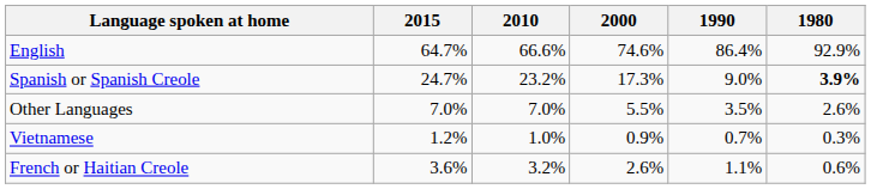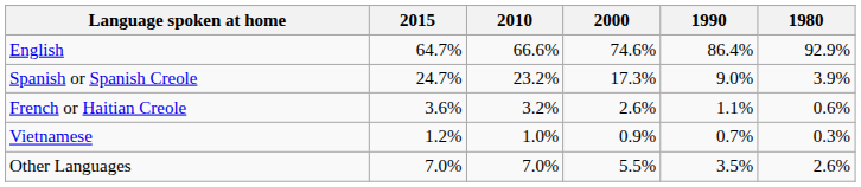 <table class="wikitable" style="font-size: 90%; text-align: right;">
 <tr>
 <th style="width: 20em;">Language spoken at home</th>
 <th style="width: 5em;">2015</th>
 <th style="width: 5em;">2010</th>
 <th style="width: 5em;">2000</th>
 <th style="width: 5em;">1990</th>
 <th style="width: 5em;">1980</th>
 </tr>
 <tr>
 <td style="text-align:left"><a href='#'>English</a></td>
 <td>64.7%</td>
 <td>66.6%</td>
 <td>74.6%</td>
 <td>86.4%</td>
 <td>92.9%</td>
 </tr>
 <tr>
 <td style="text-align:left"><a href='#'>Spanish</a> or <a href='#'>Spanish Creole</a></td>
 <td>24.7%</td>
 <td>23.2%</td>
 <td>17.3%</td>
 <td>9.0%</td>
-<td><strong>3.9%</strong></td>
+<td>3.9%</td>
 </tr>
 <tr>
-<td style="text-align:left">Other Languages</td>
-<td>7.0%</td>
-<td>7.0%</td>
-<td>5.5%</td>
-<td>3.5%</td>
+<td style="text-align:left"><a href='#'>French</a> or <a href='#'>Haitian Creole</a></td>
+<td>3.6%</td>
+<td>3.2%</td>
 <td>2.6%</td>
+<td>1.1%</td>
+<td>0.6%</td>
 </tr>
 <tr>
 <td style="text-align:left"><a href='#'>Vietnamese</a></td>
 <td>1.2%</td>
 <td>1.0%</td>
 <td>0.9%</td>
 <td>0.7%</td>
 <td>0.3%</td>
 </tr>
 <tr>
-<td style="text-align:left"><a href='#'>French</a> or <a href='#'>Haitian Creole</a></td>
-<td>3.6%</td>
-<td>3.2%</td>
+<td style="text-align:left">Other Languages</td>
+<td>7.0%</td>
+<td>7.0%</td>
+<td>5.5%</td>
+<td>3.5%</td>
 <td>2.6%</td>
-<td>1.1%</td>
-<td>0.6%</td>
 </tr>
 </table>
